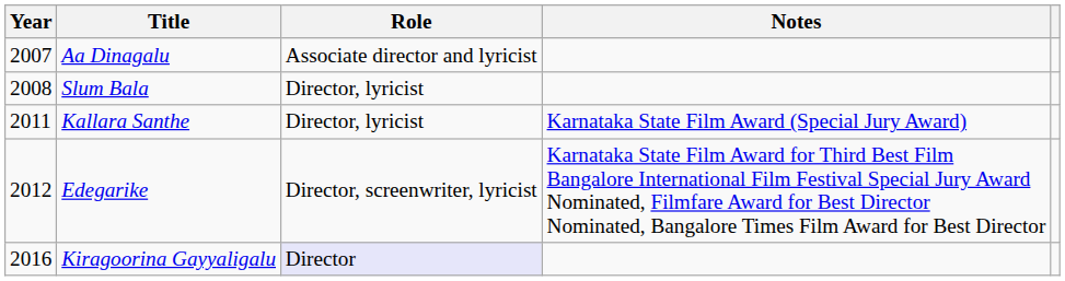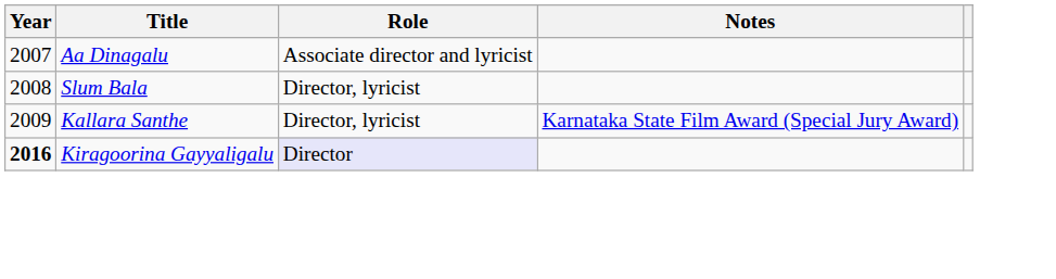 <table class="wikitable">
 <tr style="background:#ccc; text-align:center;">
 <th>Year</th>
 <th>Title</th>
 <th>Role</th>
 <th>Notes</th>
 <th></th>
 </tr>
 <tr>
 <td>2007</td>
 <td><em><a href='#'>Aa Dinagalu</a></em></td>
 <td>Associate director and lyricist</td>
 <td></td>
 <td></td>
 </tr>
 <tr>
 <td>2008</td>
 <td><em><a href='#'>Slum Bala</a></em></td>
 <td>Director, lyricist</td>
 <td></td>
 <td></td>
 </tr>
 <tr>
-<td>2011</td>
+<td>2009</td>
 <td><em><a href='#'>Kallara Santhe</a></em></td>
 <td>Director, lyricist</td>
 <td><a href='#'>Karnataka State Film Award (Special Jury Award)</a></td>
 <td></td>
 </tr>
 <tr>
-<td>2012</td>
-<td><em><a href='#'>Edegarike</a></em></td>
-<td>Director, screenwriter, lyricist</td>
-<td><a href='#'>Karnataka State Film Award for Third Best Film</a><br><a href='#'>Bangalore International Film Festival Special Jury Award</a><br>Nominated, <a href='#'>Filmfare Award for Best Director</a><br>Nominated, Bangalore Times Film Award for Best Director</td>
-<td></td>
-</tr>
-<tr>
-<td>2016</td>
+<td><strong>2016</strong></td>
 <td><em><a href='#'>Kiragoorina Gayyaligalu</a></em></td>
 <td style="background: lavender;">Director</td>
 <td></td>
 <td></td>
 </tr>
 </table>
